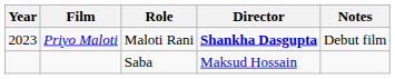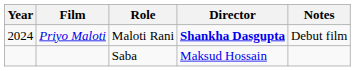 <table class="wikitable sortable plainrowheaders">
 <tr style="text-align:center;">
 <th scope="col">Year</th>
 <th scope="col">Film</th>
 <th scope="col">Role</th>
 <th scope="col">Director</th>
 <th scope="col">Notes</th>
 </tr>
 <tr>
-<td>2023</td>
+<td>2024</td>
 <td><em><a href='#'>Priyo Maloti</a></em></td>
 <td>Maloti Rani</td>
 <td><strong><a href='#'>Shankha Dasgupta</a></strong></td>
 <td>Debut film</td>
 </tr>
 <tr>
 <td></td>
 <td></td>
 <td>Saba</td>
 <td><a href='#'>Maksud Hossain</a></td>
 <td></td>
 </tr>
 </table>
